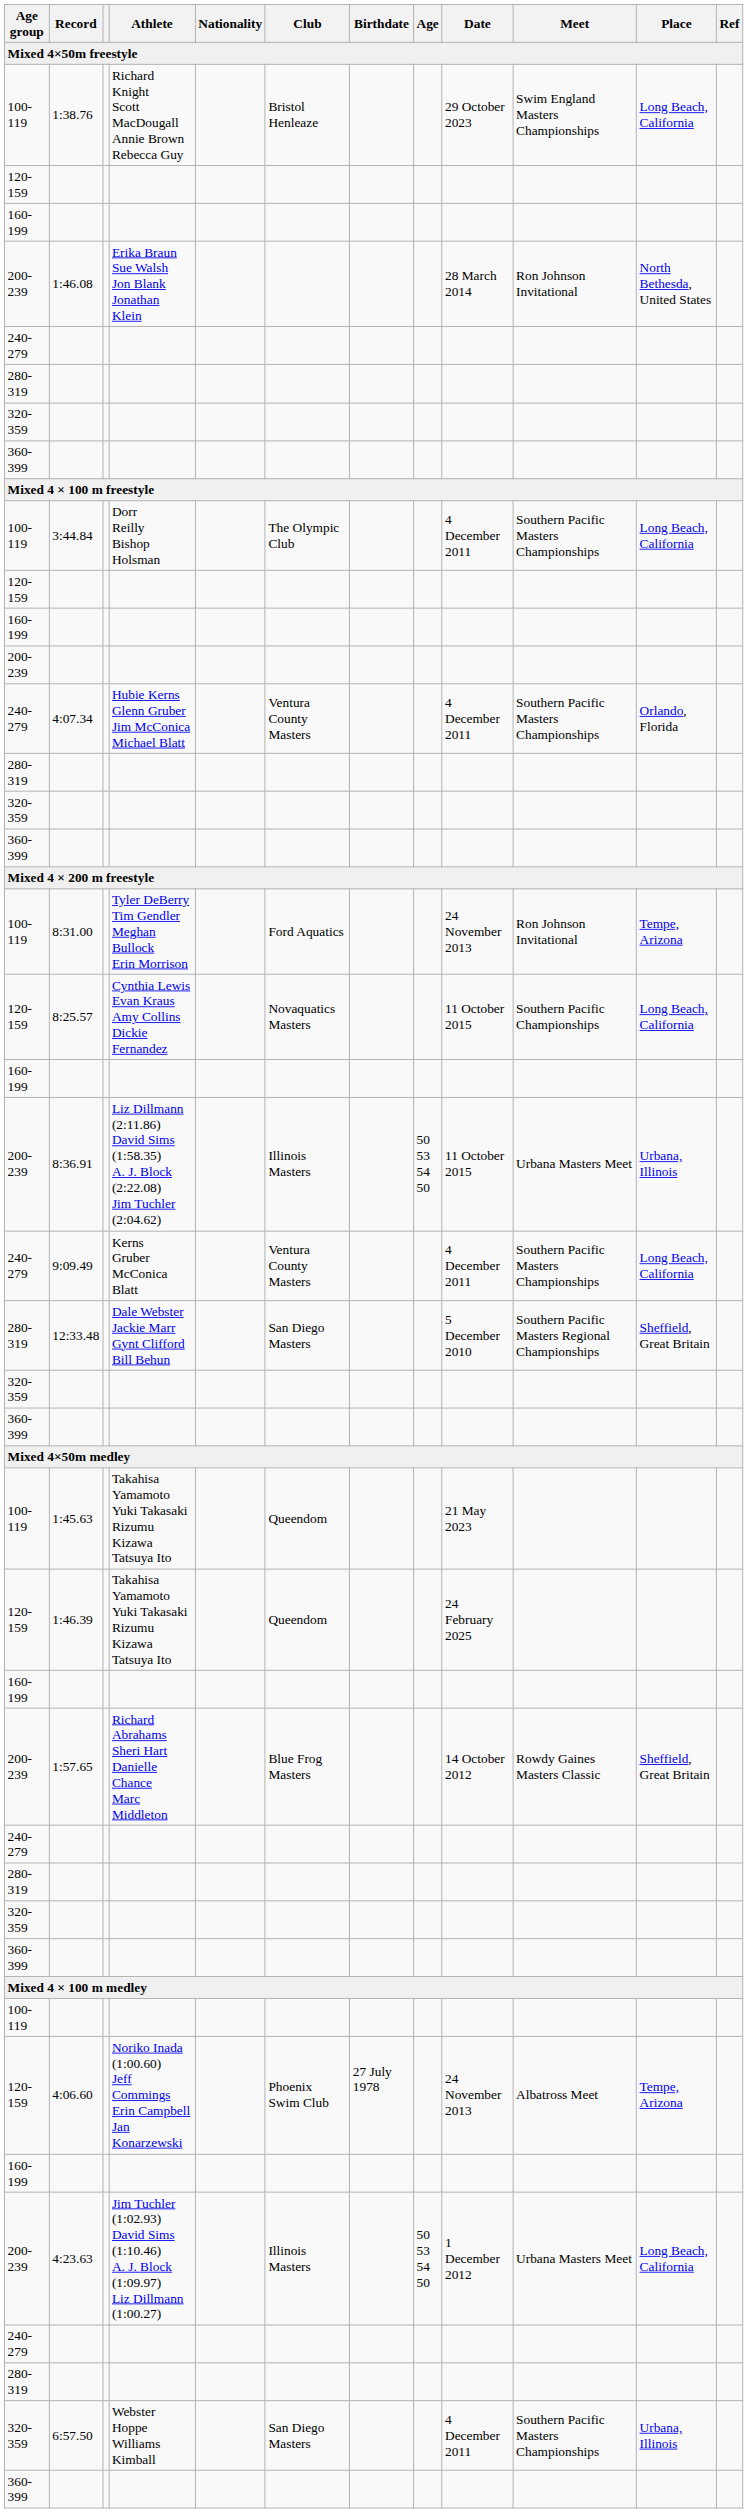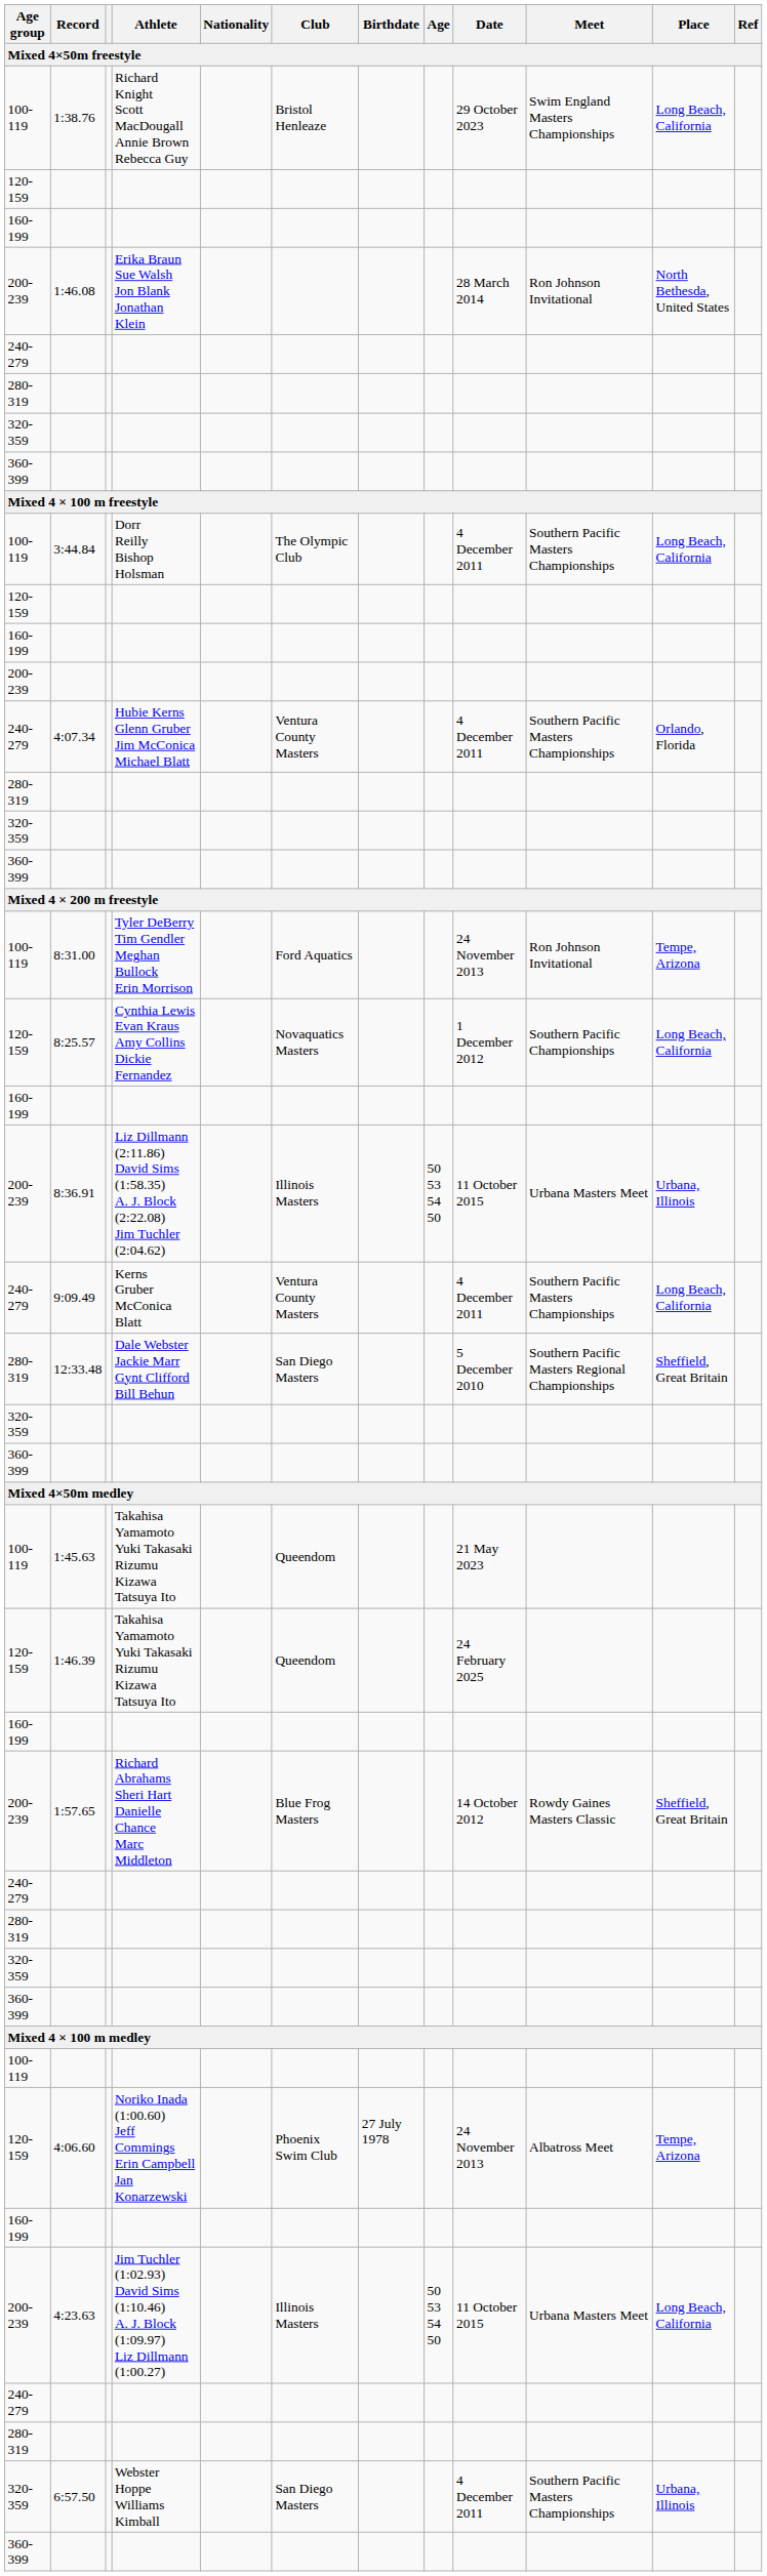 <table class="wikitable" style="font-size:95%; width: 95%;">
 <tr>
 <th>Age group</th>
 <th>Record</th>
 <th></th>
 <th>Athlete</th>
 <th>Nationality</th>
 <th>Club</th>
 <th>Birthdate</th>
 <th>Age</th>
 <th>Date</th>
 <th>Meet</th>
 <th>Place</th>
 <th>Ref</th>
 </tr>
 <tr style="background:#f0f0f0;">
 <td colspan=12><strong>Mixed 4×50m freestyle</strong></td>
 </tr>
 <tr>
 <td>100-119</td>
 <td>1:38.76</td>
 <td></td>
 <td>Richard Knight<br>Scott MacDougall<br>Annie Brown<br>Rebecca Guy</td>
 <td></td>
 <td>Bristol Henleaze</td>
 <td></td>
 <td></td>
 <td>29 October 2023</td>
 <td>Swim England Masters Championships</td>
 <td><a href='#'>Long Beach, California</a></td>
 <td></td>
 </tr>
 <tr>
 <td>120-159</td>
 <td></td>
 <td></td>
 <td></td>
 <td></td>
 <td></td>
 <td></td>
 <td></td>
 <td></td>
 <td></td>
 <td></td>
 <td></td>
 </tr>
 <tr>
 <td>160-199</td>
 <td></td>
 <td></td>
 <td></td>
 <td></td>
 <td></td>
 <td></td>
 <td></td>
 <td></td>
 <td></td>
 <td></td>
 <td></td>
 </tr>
 <tr>
 <td>200-239</td>
 <td>1:46.08</td>
 <td></td>
 <td><a href='#'>Erika Braun</a><br><a href='#'>Sue Walsh</a><br><a href='#'>Jon Blank</a><br><a href='#'>Jonathan Klein</a></td>
 <td></td>
 <td></td>
 <td></td>
 <td></td>
 <td>28 March 2014</td>
 <td>Ron Johnson Invitational</td>
 <td><a href='#'>North Bethesda</a>, United States</td>
 <td></td>
 </tr>
 <tr>
 <td>240-279</td>
 <td></td>
 <td></td>
 <td></td>
 <td></td>
 <td></td>
 <td></td>
 <td></td>
 <td></td>
 <td></td>
 <td></td>
 <td></td>
 </tr>
 <tr>
 <td>280-319</td>
 <td></td>
 <td></td>
 <td></td>
 <td></td>
 <td></td>
 <td></td>
 <td></td>
 <td></td>
 <td></td>
 <td></td>
 <td></td>
 </tr>
 <tr>
 <td>320-359</td>
 <td></td>
 <td></td>
 <td></td>
 <td></td>
 <td></td>
 <td></td>
 <td></td>
 <td></td>
 <td></td>
 <td></td>
 <td></td>
 </tr>
 <tr>
 <td>360-399</td>
 <td></td>
 <td></td>
 <td></td>
 <td></td>
 <td></td>
 <td></td>
 <td></td>
 <td></td>
 <td></td>
 <td></td>
 <td></td>
 </tr>
 <tr style="background:#f0f0f0;">
 <td colspan=12><strong>Mixed 4 × 100 m freestyle</strong></td>
 </tr>
 <tr>
 <td>100-119</td>
 <td>3:44.84</td>
 <td></td>
 <td>Dorr<br>Reilly<br>Bishop<br>Holsman</td>
 <td></td>
 <td>The Olympic Club</td>
 <td></td>
 <td></td>
 <td>4 December 2011</td>
 <td>Southern Pacific Masters Championships</td>
 <td><a href='#'>Long Beach, California</a></td>
 <td></td>
 </tr>
 <tr>
 <td>120-159</td>
 <td></td>
 <td></td>
 <td></td>
 <td></td>
 <td></td>
 <td></td>
 <td></td>
 <td></td>
 <td></td>
 <td></td>
 <td></td>
 </tr>
 <tr>
 <td>160-199</td>
 <td></td>
 <td></td>
 <td></td>
 <td></td>
 <td></td>
 <td></td>
 <td></td>
 <td></td>
 <td></td>
 <td></td>
 <td></td>
 </tr>
 <tr>
 <td>200-239</td>
 <td></td>
 <td></td>
 <td></td>
 <td></td>
 <td></td>
 <td></td>
 <td></td>
 <td></td>
 <td></td>
 <td></td>
 <td></td>
 </tr>
 <tr>
 <td>240-279</td>
 <td>4:07.34</td>
 <td></td>
 <td><a href='#'>Hubie Kerns</a><br><a href='#'>Glenn Gruber</a><br><a href='#'>Jim McConica</a><br><a href='#'>Michael Blatt</a></td>
 <td></td>
 <td>Ventura County Masters</td>
 <td></td>
 <td></td>
 <td>4 December 2011</td>
 <td>Southern Pacific Masters Championships</td>
 <td><a href='#'>Orlando</a>, Florida</td>
 <td></td>
 </tr>
 <tr>
 <td>280-319</td>
 <td></td>
 <td></td>
 <td></td>
 <td></td>
 <td></td>
 <td></td>
 <td></td>
 <td></td>
 <td></td>
 <td></td>
 <td></td>
 </tr>
 <tr>
 <td>320-359</td>
 <td></td>
 <td></td>
 <td></td>
 <td></td>
 <td></td>
 <td></td>
 <td></td>
 <td></td>
 <td></td>
 <td></td>
 <td></td>
 </tr>
 <tr>
 <td>360-399</td>
 <td></td>
 <td></td>
 <td></td>
 <td></td>
 <td></td>
 <td></td>
 <td></td>
 <td></td>
 <td></td>
 <td></td>
 <td></td>
 </tr>
 <tr style="background:#f0f0f0;">
 <td colspan=12><strong>Mixed 4 × 200 m freestyle</strong></td>
 </tr>
 <tr>
 <td>100-119</td>
 <td>8:31.00</td>
 <td></td>
 <td><a href='#'>Tyler DeBerry</a><br><a href='#'>Tim Gendler</a><br><a href='#'>Meghan Bullock</a><br><a href='#'>Erin Morrison</a></td>
 <td></td>
 <td>Ford Aquatics</td>
 <td></td>
 <td></td>
 <td>24 November 2013</td>
 <td>Ron Johnson Invitational</td>
 <td><a href='#'>Tempe, Arizona</a></td>
 <td></td>
 </tr>
 <tr>
 <td>120-159</td>
 <td>8:25.57</td>
 <td></td>
 <td><a href='#'>Cynthia Lewis</a><br><a href='#'>Evan Kraus</a><br><a href='#'>Amy Collins</a><br><a href='#'>Dickie Fernandez</a></td>
 <td></td>
 <td>Novaquatics Masters</td>
 <td></td>
 <td></td>
-<td>11 October 2015</td>
+<td>1 December 2012</td>
 <td>Southern Pacific Championships</td>
 <td><a href='#'>Long Beach, California</a></td>
 <td></td>
 </tr>
 <tr>
 <td>160-199</td>
 <td></td>
 <td></td>
 <td></td>
 <td></td>
 <td></td>
 <td></td>
 <td></td>
 <td></td>
 <td></td>
 <td></td>
 <td></td>
 </tr>
 <tr>
 <td>200-239</td>
 <td>8:36.91</td>
 <td></td>
 <td><a href='#'>Liz Dillmann</a> (2:11.86)<br><a href='#'>David Sims</a> (1:58.35)<br><a href='#'>A. J. Block</a> (2:22.08)<br><a href='#'>Jim Tuchler</a> (2:04.62)</td>
 <td></td>
 <td>Illinois Masters</td>
 <td><br><br><br></td>
 <td>50<br>53<br>54<br>50</td>
 <td>11 October 2015</td>
 <td>Urbana Masters Meet</td>
 <td><a href='#'>Urbana, Illinois</a></td>
 <td></td>
 </tr>
 <tr>
 <td>240-279</td>
 <td>9:09.49</td>
 <td></td>
 <td>Kerns<br>Gruber<br>McConica<br>Blatt</td>
 <td></td>
 <td>Ventura County Masters</td>
 <td></td>
 <td></td>
 <td>4 December 2011</td>
 <td>Southern Pacific Masters Championships</td>
 <td><a href='#'>Long Beach, California</a></td>
 <td></td>
 </tr>
 <tr>
 <td>280-319</td>
 <td>12:33.48</td>
 <td></td>
 <td><a href='#'>Dale Webster</a><br><a href='#'>Jackie Marr</a><br><a href='#'>Gynt Clifford</a><br><a href='#'>Bill Behun</a></td>
 <td></td>
 <td>San Diego Masters</td>
 <td></td>
 <td></td>
 <td>5 December 2010</td>
 <td>Southern Pacific Masters Regional Championships</td>
 <td><a href='#'>Sheffield</a>, Great Britain</td>
 <td></td>
 </tr>
 <tr>
 <td>320-359</td>
 <td></td>
 <td></td>
 <td></td>
 <td></td>
 <td></td>
 <td></td>
 <td></td>
 <td></td>
 <td></td>
 <td></td>
 <td></td>
 </tr>
 <tr>
 <td>360-399</td>
 <td></td>
 <td></td>
 <td></td>
 <td></td>
 <td></td>
 <td></td>
 <td></td>
 <td></td>
 <td></td>
 <td></td>
 <td></td>
 </tr>
 <tr style="background:#f0f0f0;">
 <td colspan=12><strong>Mixed 4×50m medley</strong></td>
 </tr>
 <tr>
 <td>100-119</td>
 <td>1:45.63</td>
 <td></td>
 <td>Takahisa Yamamoto<br>Yuki Takasaki<br>Rizumu Kizawa<br>Tatsuya Ito</td>
 <td></td>
 <td>Queendom</td>
 <td></td>
 <td></td>
 <td>21 May 2023</td>
 <td></td>
 <td></td>
 <td></td>
 </tr>
 <tr>
 <td>120-159</td>
 <td>1:46.39</td>
 <td></td>
 <td>Takahisa Yamamoto<br>Yuki Takasaki<br>Rizumu Kizawa<br>Tatsuya Ito</td>
 <td></td>
 <td>Queendom</td>
 <td></td>
 <td></td>
 <td>24 February 2025</td>
 <td></td>
 <td></td>
 <td></td>
 </tr>
 <tr>
 <td>160-199</td>
 <td></td>
 <td></td>
 <td></td>
 <td></td>
 <td></td>
 <td></td>
 <td></td>
 <td></td>
 <td></td>
 <td></td>
 <td></td>
 </tr>
 <tr>
 <td>200-239</td>
 <td>1:57.65</td>
 <td></td>
 <td><a href='#'>Richard Abrahams</a><br><a href='#'>Sheri Hart</a><br><a href='#'>Danielle Chance</a><br><a href='#'>Marc Middleton</a></td>
 <td></td>
 <td>Blue Frog Masters</td>
 <td></td>
 <td></td>
 <td>14 October 2012</td>
 <td>Rowdy Gaines Masters Classic</td>
 <td><a href='#'>Sheffield</a>, Great Britain</td>
 <td></td>
 </tr>
 <tr>
 <td>240-279</td>
 <td></td>
 <td></td>
 <td></td>
 <td></td>
 <td></td>
 <td></td>
 <td></td>
 <td></td>
 <td></td>
 <td></td>
 <td></td>
 </tr>
 <tr>
 <td>280-319</td>
 <td></td>
 <td></td>
 <td></td>
 <td></td>
 <td></td>
 <td></td>
 <td></td>
 <td></td>
 <td></td>
 <td></td>
 <td></td>
 </tr>
 <tr>
 <td>320-359</td>
 <td></td>
 <td></td>
 <td></td>
 <td></td>
 <td></td>
 <td></td>
 <td></td>
 <td></td>
 <td></td>
 <td></td>
 <td></td>
 </tr>
 <tr>
 <td>360-399</td>
 <td></td>
 <td></td>
 <td></td>
 <td></td>
 <td></td>
 <td></td>
 <td></td>
 <td></td>
 <td></td>
 <td></td>
 <td></td>
 </tr>
 <tr style="background:#f0f0f0;">
 <td colspan=12><strong>Mixed 4 × 100 m medley</strong></td>
 </tr>
 <tr>
 <td>100-119</td>
 <td></td>
 <td></td>
 <td></td>
 <td></td>
 <td></td>
 <td></td>
 <td></td>
 <td></td>
 <td></td>
 <td></td>
 <td></td>
 </tr>
 <tr>
 <td>120-159</td>
 <td>4:06.60</td>
 <td></td>
 <td><a href='#'>Noriko Inada</a> (1:00.60)<br><a href='#'>Jeff Commings</a><br><a href='#'>Erin Campbell</a><br><a href='#'>Jan Konarzewski</a></td>
 <td><br><br><br></td>
 <td>Phoenix Swim Club</td>
 <td>27 July 1978<br><br><br></td>
 <td><br><br><br></td>
 <td>24 November 2013</td>
 <td>Albatross Meet</td>
 <td><a href='#'>Tempe, Arizona</a></td>
 <td></td>
 </tr>
 <tr>
 <td>160-199</td>
 <td></td>
 <td></td>
 <td></td>
 <td></td>
 <td></td>
 <td></td>
 <td></td>
 <td></td>
 <td></td>
 <td></td>
 <td></td>
 </tr>
 <tr>
 <td>200-239</td>
 <td>4:23.63</td>
 <td></td>
 <td><a href='#'>Jim Tuchler</a> (1:02.93)<br><a href='#'>David Sims</a> (1:10.46)<br><a href='#'>A. J. Block</a> (1:09.97)<br><a href='#'>Liz Dillmann</a> (1:00.27)</td>
 <td></td>
 <td>Illinois Masters</td>
 <td><br><br><br></td>
 <td>50<br>53<br>54<br>50</td>
-<td>1 December 2012</td>
+<td>11 October 2015</td>
 <td>Urbana Masters Meet</td>
 <td><a href='#'>Long Beach, California</a></td>
 <td></td>
 </tr>
 <tr>
 <td>240-279</td>
 <td></td>
 <td></td>
 <td></td>
 <td></td>
 <td></td>
 <td></td>
 <td></td>
 <td></td>
 <td></td>
 <td></td>
 <td></td>
 </tr>
 <tr>
 <td>280-319</td>
 <td></td>
 <td></td>
 <td></td>
 <td></td>
 <td></td>
 <td></td>
 <td></td>
 <td></td>
 <td></td>
 <td></td>
 <td></td>
 </tr>
 <tr>
 <td>320-359</td>
 <td>6:57.50</td>
 <td></td>
 <td>Webster<br>Hoppe<br>Williams<br>Kimball</td>
 <td></td>
 <td>San Diego Masters</td>
 <td></td>
 <td></td>
 <td>4 December 2011</td>
 <td>Southern Pacific Masters Championships</td>
 <td><a href='#'>Urbana, Illinois</a></td>
 <td></td>
 </tr>
 <tr>
 <td>360-399</td>
 <td></td>
 <td></td>
 <td></td>
 <td></td>
 <td></td>
 <td></td>
 <td></td>
 <td></td>
 <td></td>
 <td></td>
 <td></td>
 </tr>
 </table>
